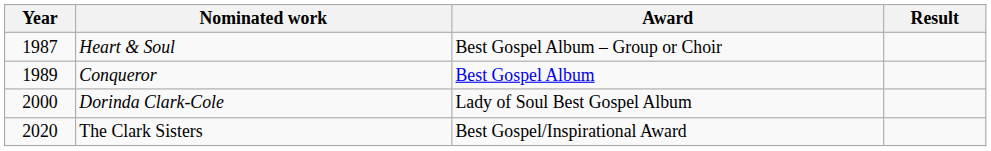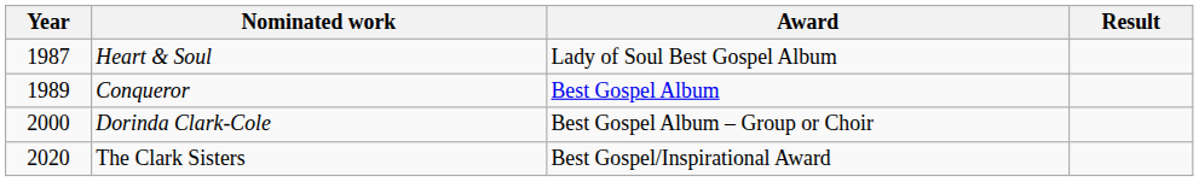 <table class="wikitable" style="width:70%;">
 <tr>
 <th style="width:3%;">Year</th>
 <th style="width:20%;">Nominated work</th>
 <th style="width:23%;">Award</th>
 <th style="width:5%;">Result</th>
 </tr>
 <tr>
 <td align="center">1987</td>
 <td><em>Heart & Soul</em></td>
-<td>Best Gospel Album – Group or Choir</td>
+<td>Lady of Soul Best Gospel Album</td>
 <td></td>
 </tr>
 <tr>
 <td align="center">1989</td>
 <td><em>Conqueror</em></td>
 <td><a href='#'>Best Gospel Album</a></td>
 <td></td>
 </tr>
 <tr>
 <td align="center">2000</td>
 <td><em>Dorinda Clark-Cole</em></td>
-<td>Lady of Soul Best Gospel Album</td>
+<td>Best Gospel Album – Group or Choir</td>
 <td></td>
 </tr>
 <tr>
 <td align="center">2020</td>
 <td>The Clark Sisters</td>
 <td>Best Gospel/Inspirational Award </td>
 <td></td>
 </tr>
 </table>
